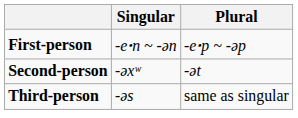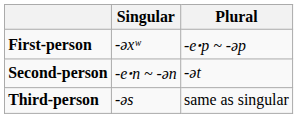 <table class="wikitable">
 <tr>
 <th colspan=1></th>
 <th colspan=1>Singular</th>
 <th colspan=1>Plural</th>
 </tr>
 <tr>
 <td><strong>First-person</strong></td>
-<td><em>-eꞏn ~ -ən</em></td>
+<td><em>-əxʷ</em></td>
 <td><em>-eꞏp ~ -əp</em></td>
 </tr>
 <tr>
 <td><strong>Second-person</strong></td>
-<td><em>-əxʷ</em></td>
+<td><em>-eꞏn ~ -ən</em></td>
 <td><em>-ət</em></td>
 </tr>
 <tr>
 <td><strong>Third-person</strong></td>
 <td><em>-əs</em></td>
 <td colspan=2>same as singular</td>
 </tr>
 </table>
